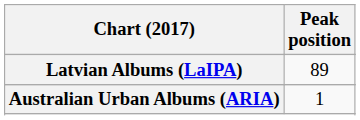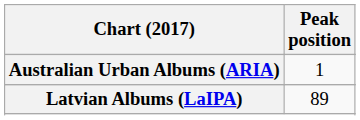 <table class="wikitable sortable plainrowheaders" style="text-align:center">
 <tr>
 <th scope="col">Chart (2017)</th>
 <th scope="col">Peak<br> position</th>
 </tr>
 <tr>
 </tr>
 <tr>
-<th scope="row">Latvian Albums (<a href='#'>LaIPA</a>)</th>
-<td>89</td>
+<th scope="row">Australian Urban Albums (<a href='#'>ARIA</a>)</th>
+<td>1</td>
 </tr>
 <tr>
 </tr>
 <tr>
 </tr>
 <tr>
 </tr>
 <tr>
 </tr>
 <tr>
 </tr>
 <tr>
 </tr>
 <tr>
 </tr>
 <tr>
 </tr>
 <tr>
 </tr>
 <tr>
-<th scope="row">Australian Urban Albums (<a href='#'>ARIA</a>)</th>
-<td>1</td>
+<th scope="row">Latvian Albums (<a href='#'>LaIPA</a>)</th>
+<td>89</td>
 </tr>
 <tr>
 </tr>
 <tr>
 </tr>
 <tr>
 </tr>
 <tr>
 </tr>
 <tr>
 </tr>
 <tr>
 </tr>
 </table>
